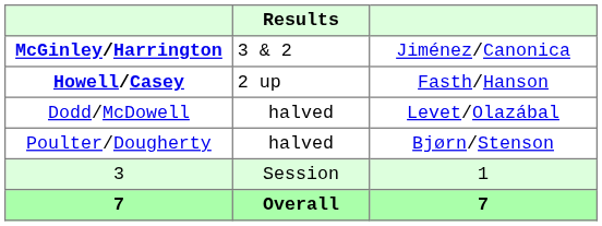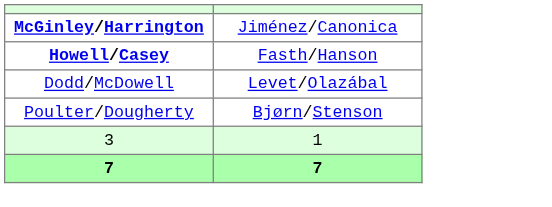 <table border="1" cellpadding="3" style="border-collapse:collapse; text-align:center;">
 <tr style="background:#ddffdd;">
 <th style="width:12em;"> </th>
-<th style="width:7em;">Results</th>
 <th style="width:12em;"></th>
 </tr>
 <tr>
 <td><strong><a href='#'>McGinley</a>/<a href='#'>Harrington</a></strong></td>
-<td align=left> 3 & 2</td>
 <td><a href='#'>Jiménez</a>/<a href='#'>Canonica</a></td>
 </tr>
 <tr>
 <td><strong><a href='#'>Howell</a>/<a href='#'>Casey</a></strong></td>
-<td align=left> 2 up</td>
 <td><a href='#'>Fasth</a>/<a href='#'>Hanson</a></td>
 </tr>
 <tr>
 <td><a href='#'>Dodd</a>/<a href='#'>McDowell</a></td>
-<td>halved</td>
 <td><a href='#'>Levet</a>/<a href='#'>Olazábal</a></td>
 </tr>
 <tr>
 <td><a href='#'>Poulter</a>/<a href='#'>Dougherty</a></td>
-<td>halved</td>
 <td><a href='#'>Bjørn</a>/<a href='#'>Stenson</a></td>
 </tr>
 <tr style="background:#ddffdd;">
 <td>3</td>
-<td>Session</td>
 <td>1</td>
 </tr>
 <tr style="background:#aaffaa;">
 <th>7</th>
-<th>Overall</th>
 <th>7</th>
 </tr>
 </table>
